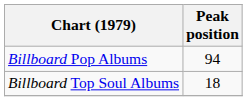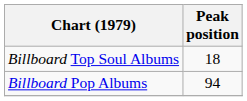 <table class="wikitable">
 <tr>
 <th>Chart (1979)</th>
 <th>Peak<br>position</th>
 </tr>
 <tr>
+<td><em>Billboard</em> <a href='#'>Top Soul Albums</a></td>
+<td align=center>18</td>
+</tr>
+<tr>
 <td><a href='#'><em>Billboard</em> Pop Albums</a></td>
 <td align=center>94</td>
 </tr>
 <tr>
-<td><em>Billboard</em> <a href='#'>Top Soul Albums</a></td>
-<td align=center>18</td>
-</tr>
-<tr>
 </tr>
 </table>
